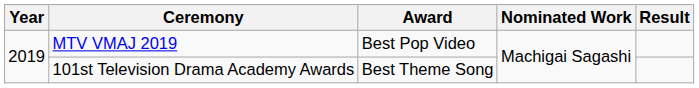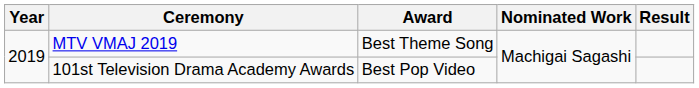 <table class="wikitable">
 <tr>
 <th>Year</th>
 <th>Ceremony</th>
 <th>Award</th>
 <th>Nominated Work</th>
 <th>Result</th>
 </tr>
 <tr>
 <td rowspan="2">2019</td>
 <td><a href='#'>MTV VMAJ 2019</a></td>
-<td>Best Pop Video</td>
+<td>Best Theme Song</td>
 <td rowspan="2">Machigai Sagashi</td>
 <td></td>
 </tr>
 <tr>
 <td>101st Television Drama Academy Awards</td>
-<td>Best Theme Song</td>
+<td>Best Pop Video</td>
 <td></td>
 </tr>
 </table>
